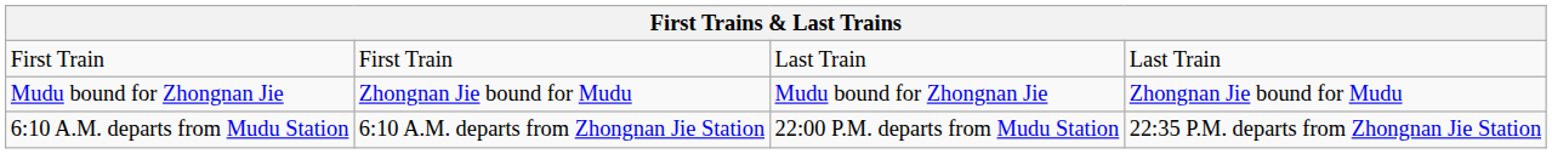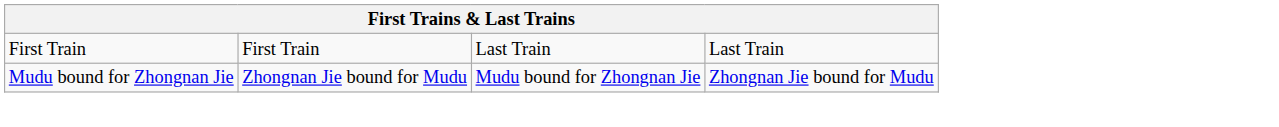 <table class="wikitable">
 <tr>
 <th colspan=4 align=center>First Trains & Last Trains</th>
 </tr>
 <tr>
 <td>First Train</td>
 <td>First Train</td>
 <td>Last Train</td>
 <td>Last Train</td>
 </tr>
 <tr>
 <td><a href='#'>Mudu</a> bound for <a href='#'>Zhongnan Jie</a></td>
 <td><a href='#'>Zhongnan Jie</a> bound for <a href='#'>Mudu</a></td>
 <td><a href='#'>Mudu</a> bound for <a href='#'>Zhongnan Jie</a></td>
 <td><a href='#'>Zhongnan Jie</a> bound for <a href='#'>Mudu</a></td>
 </tr>
-<tr>
-<td>6:10 A.M. departs from <a href='#'>Mudu Station</a></td>
-<td>6:10 A.M. departs from <a href='#'>Zhongnan Jie Station</a></td>
-<td>22:00 P.M. departs from <a href='#'>Mudu Station</a></td>
-<td>22:35 P.M. departs from <a href='#'>Zhongnan Jie Station</a></td>
-</tr>
 </table>
